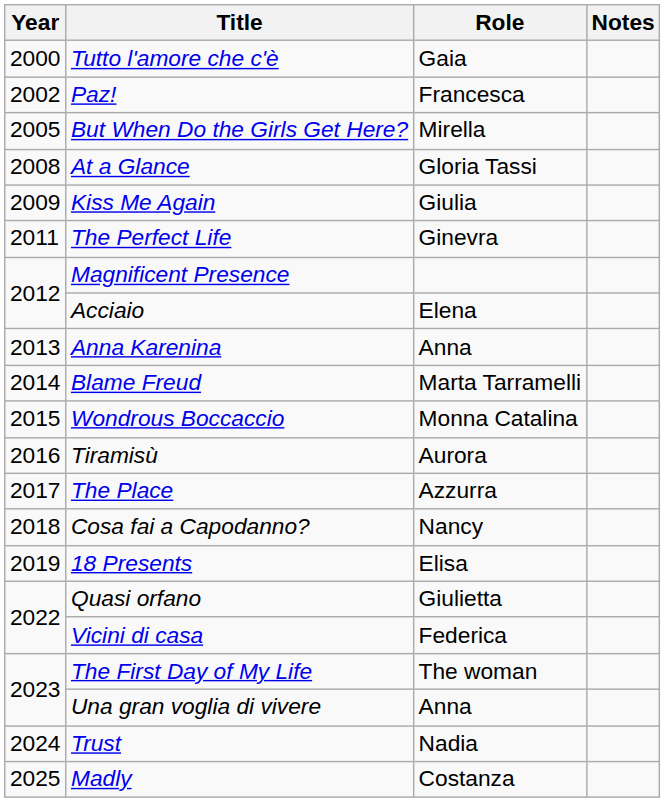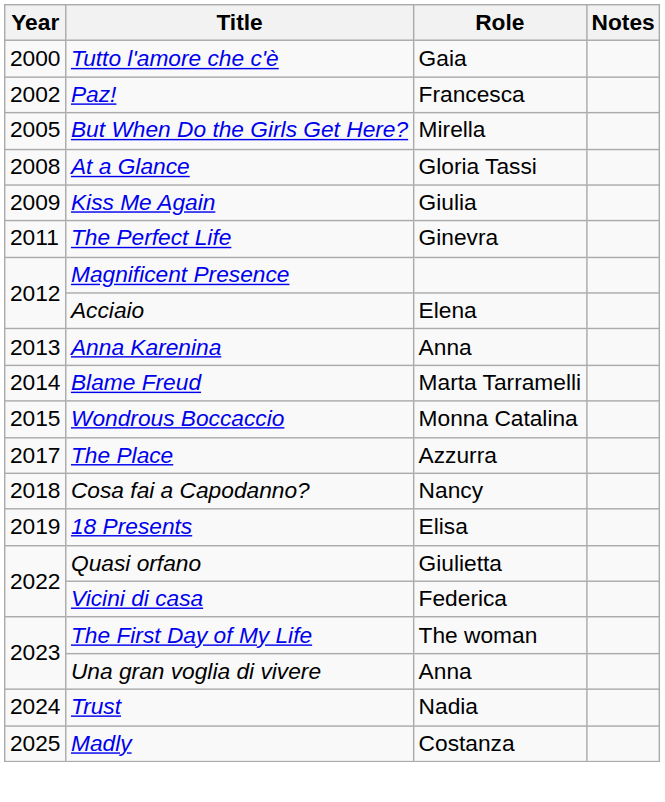 <table class="wikitable plainrowheaders sortable">
 <tr>
 <th scope="col">Year</th>
 <th scope="col">Title</th>
 <th scope="col">Role</th>
 <th scope="col" class="unsortable">Notes</th>
 </tr>
 <tr>
 <td>2000</td>
 <td><em><a href='#'>Tutto l'amore che c'è</a></em></td>
 <td>Gaia</td>
 <td></td>
 </tr>
 <tr>
 <td>2002</td>
 <td><em><a href='#'>Paz!</a></em></td>
 <td>Francesca</td>
 <td></td>
 </tr>
 <tr>
 <td>2005</td>
 <td><em><a href='#'>But When Do the Girls Get Here?</a></em></td>
 <td>Mirella</td>
 <td></td>
 </tr>
 <tr>
 <td>2008</td>
 <td><em><a href='#'>At a Glance</a></em></td>
 <td>Gloria Tassi</td>
 <td></td>
 </tr>
 <tr>
 <td>2009</td>
 <td><em><a href='#'>Kiss Me Again</a></em></td>
 <td>Giulia</td>
 <td></td>
 </tr>
 <tr>
 <td>2011</td>
 <td><em><a href='#'>The Perfect Life</a></em></td>
 <td>Ginevra</td>
 <td></td>
 </tr>
 <tr>
 <td rowspan="2">2012</td>
 <td><em><a href='#'>Magnificent Presence</a></em></td>
 <td></td>
 <td></td>
 </tr>
 <tr>
 <td><em>Acciaio</em></td>
 <td>Elena</td>
 <td></td>
 </tr>
 <tr>
 <td>2013</td>
 <td><em><a href='#'>Anna Karenina</a></em></td>
 <td>Anna</td>
 <td></td>
 </tr>
 <tr>
 <td>2014</td>
 <td><em><a href='#'>Blame Freud</a></em></td>
 <td>Marta Tarramelli</td>
 <td></td>
 </tr>
 <tr>
 <td>2015</td>
 <td><em><a href='#'>Wondrous Boccaccio</a></em></td>
 <td>Monna Catalina</td>
 <td></td>
 </tr>
 <tr>
-<td>2016</td>
-<td><em>Tiramisù</em></td>
-<td>Aurora</td>
-<td></td>
-</tr>
-<tr>
 <td>2017</td>
 <td><em><a href='#'>The Place</a></em></td>
 <td>Azzurra</td>
 <td></td>
 </tr>
 <tr>
 <td>2018</td>
 <td><em>Cosa fai a Capodanno?</em></td>
 <td>Nancy</td>
 <td></td>
 </tr>
 <tr>
 <td>2019</td>
 <td><em><a href='#'>18 Presents</a></em></td>
 <td>Elisa</td>
 <td></td>
 </tr>
 <tr>
 <td rowspan="2">2022</td>
 <td><em>Quasi orfano</em></td>
 <td>Giulietta</td>
 <td></td>
 </tr>
 <tr>
 <td><em><a href='#'>Vicini di casa</a></em></td>
 <td>Federica</td>
 <td></td>
 </tr>
 <tr>
 <td rowspan="2">2023</td>
 <td><em><a href='#'>The First Day of My Life</a></em></td>
 <td>The woman</td>
 <td></td>
 </tr>
 <tr>
 <td><em>Una gran voglia di vivere</em></td>
 <td>Anna</td>
 <td></td>
 </tr>
 <tr>
 <td>2024</td>
 <td><em><a href='#'>Trust</a></em></td>
 <td>Nadia</td>
 <td></td>
 </tr>
 <tr>
 <td>2025</td>
 <td><em><a href='#'>Madly</a></em></td>
 <td>Costanza</td>
 <td></td>
 </tr>
 </table>
